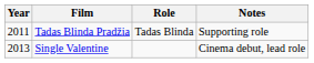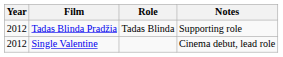 <table class="wikitable">
 <tr>
 <th>Year</th>
 <th>Film</th>
 <th>Role</th>
 <th>Notes</th>
 </tr>
 <tr>
-<td>2011</td>
+<td>2012</td>
 <td><a href='#'>Tadas Blinda Pradžia</a></td>
 <td>Tadas Blinda</td>
 <td>Supporting role</td>
 </tr>
 <tr>
-<td>2013</td>
+<td>2012</td>
 <td><a href='#'>Single Valentine</a></td>
 <td></td>
 <td>Cinema debut, lead role</td>
 </tr>
 </table>
